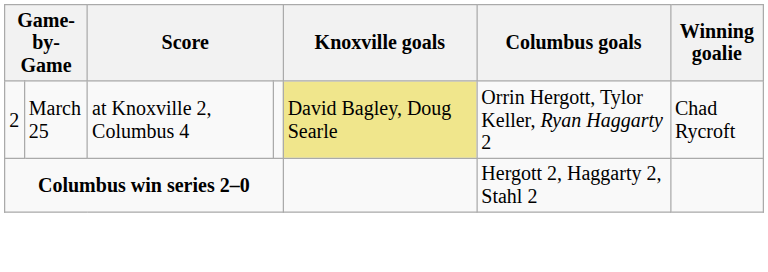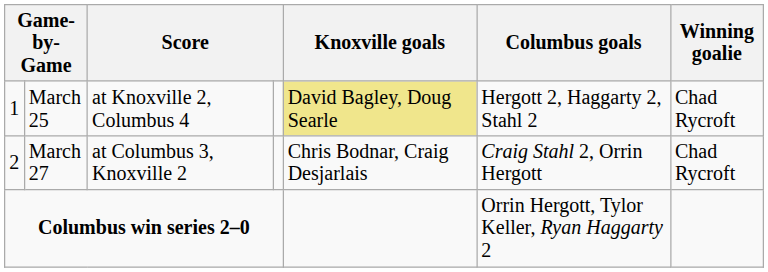 <table class="wikitable">
 <tr>
 <th width=10% colspan=2>Game-by-Game</th>
 <th width=25% colspan=2>Score</th>
 <th width=25%>Knoxville goals</th>
 <th width=25%>Columbus goals</th>
 <th width=12%>Winning goalie</th>
 </tr>
 <tr>
-<td>2</td>
+<td>1</td>
 <td>March 25</td>
 <td>at Knoxville 2, Columbus 4</td>
 <td></td>
 <td style="background: khaki;">David Bagley, Doug Searle</td>
-<td>Orrin Hergott, Tylor Keller, <em>Ryan Haggarty</em> 2</td>
+<td>Hergott 2, Haggarty 2, Stahl 2</td>
+<td>Chad Rycroft</td>
+</tr>
+<tr>
+<td>2</td>
+<td>March 27</td>
+<td>at Columbus 3, Knoxville 2</td>
+<td></td>
+<td>Chris Bodnar, Craig Desjarlais</td>
+<td><em>Craig Stahl</em> 2, Orrin Hergott</td>
 <td>Chad Rycroft</td>
 </tr>
 <tr>
 <td colspan=4 align="center"><strong>Columbus win series 2–0</strong></td>
 <td></td>
-<td>Hergott 2, Haggarty 2, Stahl 2</td>
+<td>Orrin Hergott, Tylor Keller, <em>Ryan Haggarty</em> 2</td>
 </tr>
 </table>
